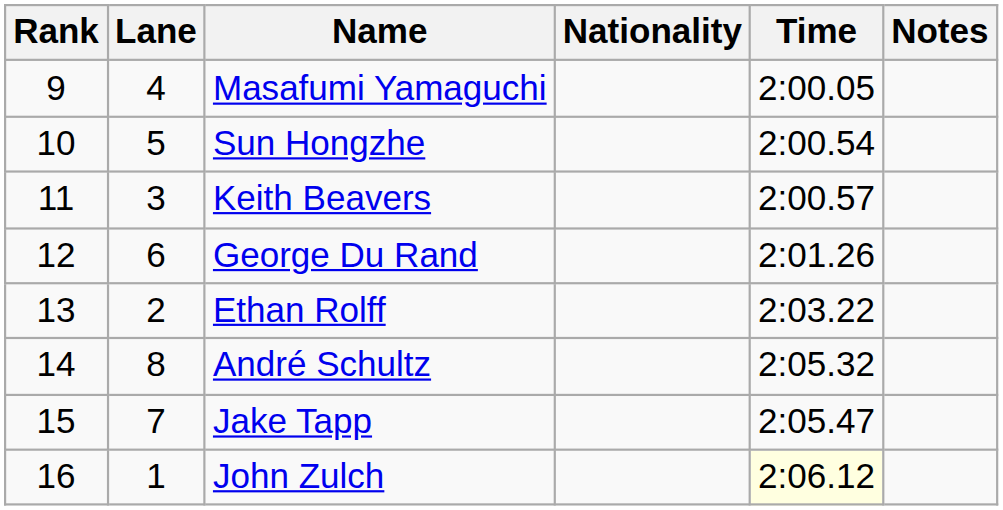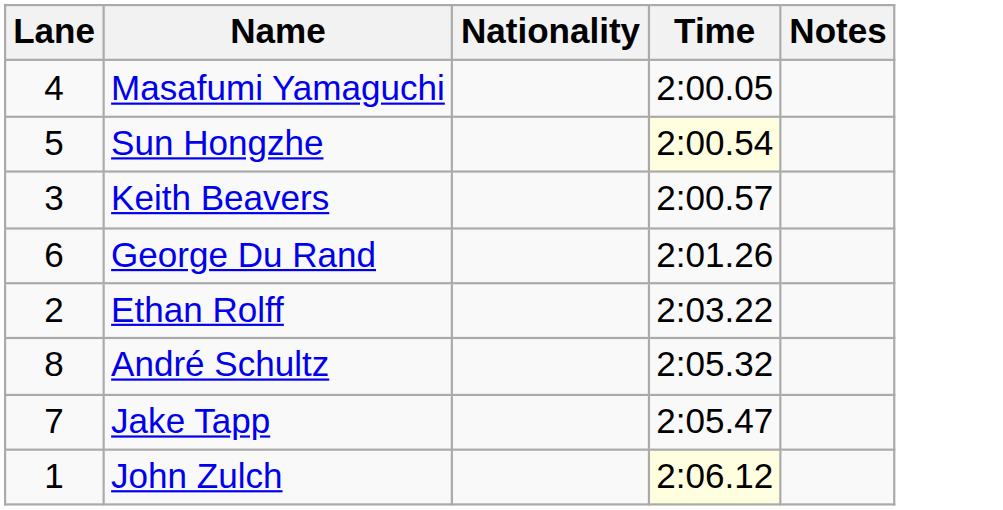 <table class="wikitable sortable" style="text-align:center">
 <tr>
-<th>Rank</th>
 <th>Lane</th>
 <th>Name</th>
 <th>Nationality</th>
 <th>Time</th>
 <th>Notes</th>
 </tr>
 <tr>
-<td>9</td>
 <td>4</td>
 <td align=left><a href='#'>Masafumi Yamaguchi</a></td>
 <td align=left></td>
 <td>2:00.05</td>
 <td></td>
 </tr>
 <tr>
-<td>10</td>
 <td>5</td>
 <td align=left><a href='#'>Sun Hongzhe</a></td>
 <td align=left></td>
-<td>2:00.54</td>
+<td style="background: lightyellow;">2:00.54</td>
 <td></td>
 </tr>
 <tr>
-<td>11</td>
 <td>3</td>
 <td align=left><a href='#'>Keith Beavers</a></td>
 <td align=left></td>
 <td>2:00.57</td>
 <td></td>
 </tr>
 <tr>
-<td>12</td>
 <td>6</td>
 <td align=left><a href='#'>George Du Rand</a></td>
 <td align=left></td>
 <td>2:01.26</td>
 <td></td>
 </tr>
 <tr>
-<td>13</td>
 <td>2</td>
 <td align=left><a href='#'>Ethan Rolff</a></td>
 <td align=left></td>
 <td>2:03.22</td>
 <td></td>
 </tr>
 <tr>
-<td>14</td>
 <td>8</td>
 <td align=left><a href='#'>André Schultz</a></td>
 <td align=left></td>
 <td>2:05.32</td>
 <td></td>
 </tr>
 <tr>
-<td>15</td>
 <td>7</td>
 <td align=left><a href='#'>Jake Tapp</a></td>
 <td align=left></td>
 <td>2:05.47</td>
 <td></td>
 </tr>
 <tr>
-<td>16</td>
 <td>1</td>
 <td align=left><a href='#'>John Zulch</a></td>
 <td align=left></td>
 <td style="background: lightyellow;">2:06.12</td>
 <td></td>
 </tr>
 </table>
